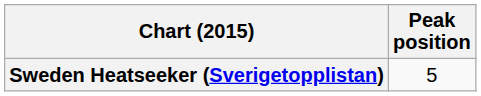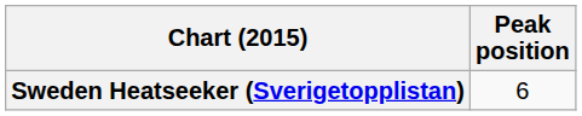 <table class="wikitable plainrowheaders" style="text-align:center">
 <tr>
 <th>Chart (2015)</th>
 <th>Peak<br>position</th>
 </tr>
 <tr>
 <th scope="row">Sweden Heatseeker (<a href='#'>Sverigetopplistan</a>)</th>
-<td>5</td>
+<td>6</td>
 </tr>
 </table>
